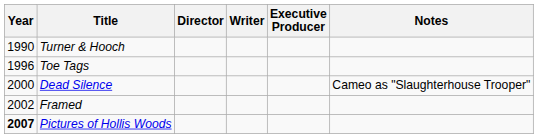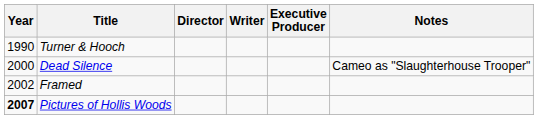 <table class="wikitable">
 <tr>
 <th>Year</th>
 <th>Title</th>
 <th>Director</th>
 <th>Writer</th>
 <th>Executive<br>Producer</th>
 <th>Notes</th>
 </tr>
 <tr>
 <td>1990</td>
 <td><em>Turner & Hooch</em></td>
-<td></td>
-<td></td>
-<td></td>
-<td></td>
-</tr>
-<tr>
-<td>1996</td>
-<td><em>Toe Tags</em></td>
 <td></td>
 <td></td>
 <td></td>
 <td></td>
 </tr>
 <tr>
 <td>2000</td>
 <td><em><a href='#'>Dead Silence</a></em></td>
 <td></td>
 <td></td>
 <td></td>
 <td>Cameo as "Slaughterhouse Trooper"</td>
 </tr>
 <tr>
 <td>2002</td>
 <td><em>Framed</em></td>
 <td></td>
 <td></td>
 <td></td>
 <td></td>
 </tr>
 <tr>
 <td><strong>2007</strong></td>
 <td><em><a href='#'>Pictures of Hollis Woods</a></em></td>
 <td></td>
 <td></td>
 <td></td>
 <td></td>
 </tr>
 </table>
